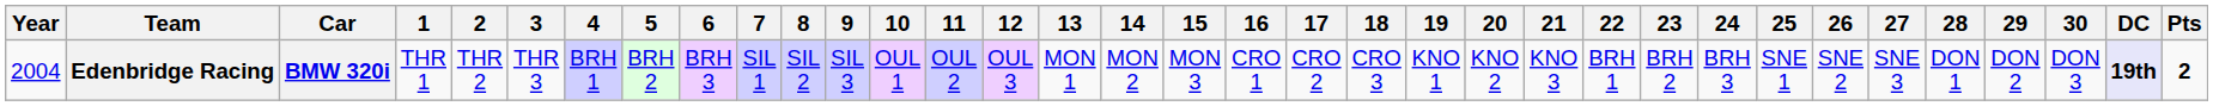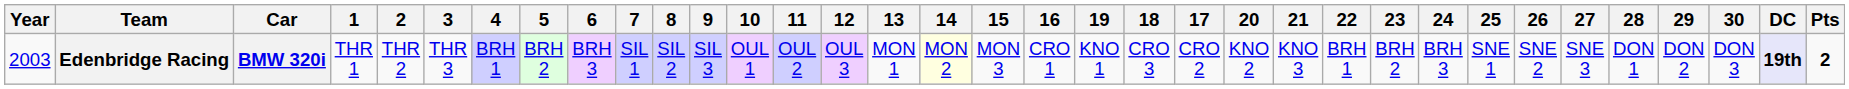 <table class="wikitable" style="text-align:center; font-size:85%">
 <tr>
 <th>Year</th>
 <th>Team</th>
 <th>Car</th>
 <th>1</th>
 <th>2</th>
 <th>3</th>
 <th>4</th>
 <th>5</th>
 <th>6</th>
 <th>7</th>
 <th>8</th>
 <th>9</th>
 <th>10</th>
 <th>11</th>
 <th>12</th>
 <th>13</th>
 <th>14</th>
 <th>15</th>
 <th>16</th>
+<th>19</th>
+<th>18</th>
 <th>17</th>
-<th>18</th>
-<th>19</th>
 <th>20</th>
 <th>21</th>
 <th>22</th>
 <th>23</th>
 <th>24</th>
 <th>25</th>
 <th>26</th>
 <th>27</th>
 <th>28</th>
 <th>29</th>
 <th>30</th>
 <th>DC</th>
 <th>Pts</th>
 </tr>
 <tr>
-<td><a href='#'>2004</a></td>
+<td><a href='#'>2003</a></td>
 <th nowrap>Edenbridge Racing</th>
 <th nowrap><a href='#'>BMW 320i</a></th>
 <td><a href='#'>THR<br>1</a></td>
 <td><a href='#'>THR<br>2</a></td>
 <td><a href='#'>THR<br>3</a></td>
 <td style="background:#CFCFFF;"><a href='#'>BRH<br>1</a><br></td>
 <td style="background:#DFFFDF;"><a href='#'>BRH<br>2</a><br></td>
 <td style="background:#EFCFFF;"><a href='#'>BRH<br>3</a><br></td>
 <td style="background:#CFCFFF;"><a href='#'>SIL<br>1</a><br></td>
 <td style="background:#CFCFFF;"><a href='#'>SIL<br>2</a><br></td>
 <td style="background:#CFCFFF;"><a href='#'>SIL<br>3</a><br></td>
 <td style="background:#EFCFFF;"><a href='#'>OUL<br>1</a><br></td>
 <td style="background:#CFCFFF;"><a href='#'>OUL<br>2</a><br></td>
 <td style="background:#EFCFFF;"><a href='#'>OUL<br>3</a><br></td>
 <td><a href='#'>MON<br>1</a></td>
-<td><a href='#'>MON<br>2</a></td>
+<td style="background: lightyellow;"><a href='#'>MON<br>2</a></td>
 <td><a href='#'>MON<br>3</a></td>
 <td><a href='#'>CRO<br>1</a></td>
+<td><a href='#'>KNO<br>1</a></td>
+<td><a href='#'>CRO<br>3</a></td>
 <td><a href='#'>CRO<br>2</a></td>
-<td><a href='#'>CRO<br>3</a></td>
-<td><a href='#'>KNO<br>1</a></td>
 <td><a href='#'>KNO<br>2</a></td>
 <td><a href='#'>KNO<br>3</a></td>
 <td><a href='#'>BRH<br>1</a></td>
 <td><a href='#'>BRH<br>2</a></td>
 <td><a href='#'>BRH<br>3</a></td>
 <td><a href='#'>SNE<br>1</a></td>
 <td><a href='#'>SNE<br>2</a></td>
 <td><a href='#'>SNE<br>3</a></td>
 <td><a href='#'>DON<br>1</a></td>
 <td><a href='#'>DON<br>2</a></td>
 <td><a href='#'>DON<br>3</a></td>
 <td style="background: lavender;"><strong>19th</strong></td>
 <td><strong>2</strong></td>
 </tr>
 </table>
